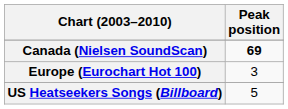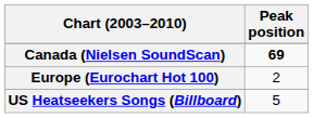 <table class="wikitable sortable plainrowheaders" style="text-align:center">
 <tr>
 <th scope="col">Chart (2003–2010)</th>
 <th scope="col">Peak<br>position</th>
 </tr>
 <tr>
 </tr>
 <tr>
 </tr>
 <tr>
 <th scope="row">Canada (<a href='#'>Nielsen SoundScan</a>)</th>
 <td><strong>69</strong></td>
 </tr>
 <tr>
 <th scope="row">Europe (<a href='#'>Eurochart Hot 100</a>)</th>
-<td>3</td>
+<td>2</td>
 </tr>
 <tr>
 </tr>
 <tr>
 </tr>
 <tr>
 </tr>
 <tr>
 </tr>
 <tr>
 </tr>
 <tr>
 </tr>
 <tr>
 </tr>
 <tr>
 </tr>
 <tr>
 </tr>
 <tr>
 </tr>
 <tr>
 <th scope="row">US <a href='#'>Heatseekers Songs</a> (<a href='#'><em>Billboard</em></a>)</th>
 <td>5</td>
 </tr>
 </table>
